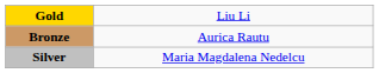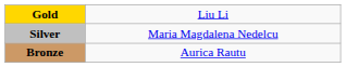 <table class="wikitable" style="text-align:center; " width="35%">
 <tr>
 <td bgcolor="gold"><strong>Gold</strong></td>
 <td><a href='#'>Liu Li</a><br>  <small><em></em></small></td>
 </tr>
 <tr>
+<td bgcolor="silver"><strong>Silver</strong></td>
+<td><a href='#'>Maria Magdalena Nedelcu</a><br>  <small><em></em></small></td>
+</tr>
+<tr>
 <td bgcolor="CC9966"><strong>Bronze</strong></td>
 <td><a href='#'>Aurica Rautu</a><br>  <small><em></em></small></td>
 </tr>
-<tr>
-<td bgcolor="silver"><strong>Silver</strong></td>
-<td><a href='#'>Maria Magdalena Nedelcu</a><br>  <small><em></em></small></td>
-</tr>
 </table>
